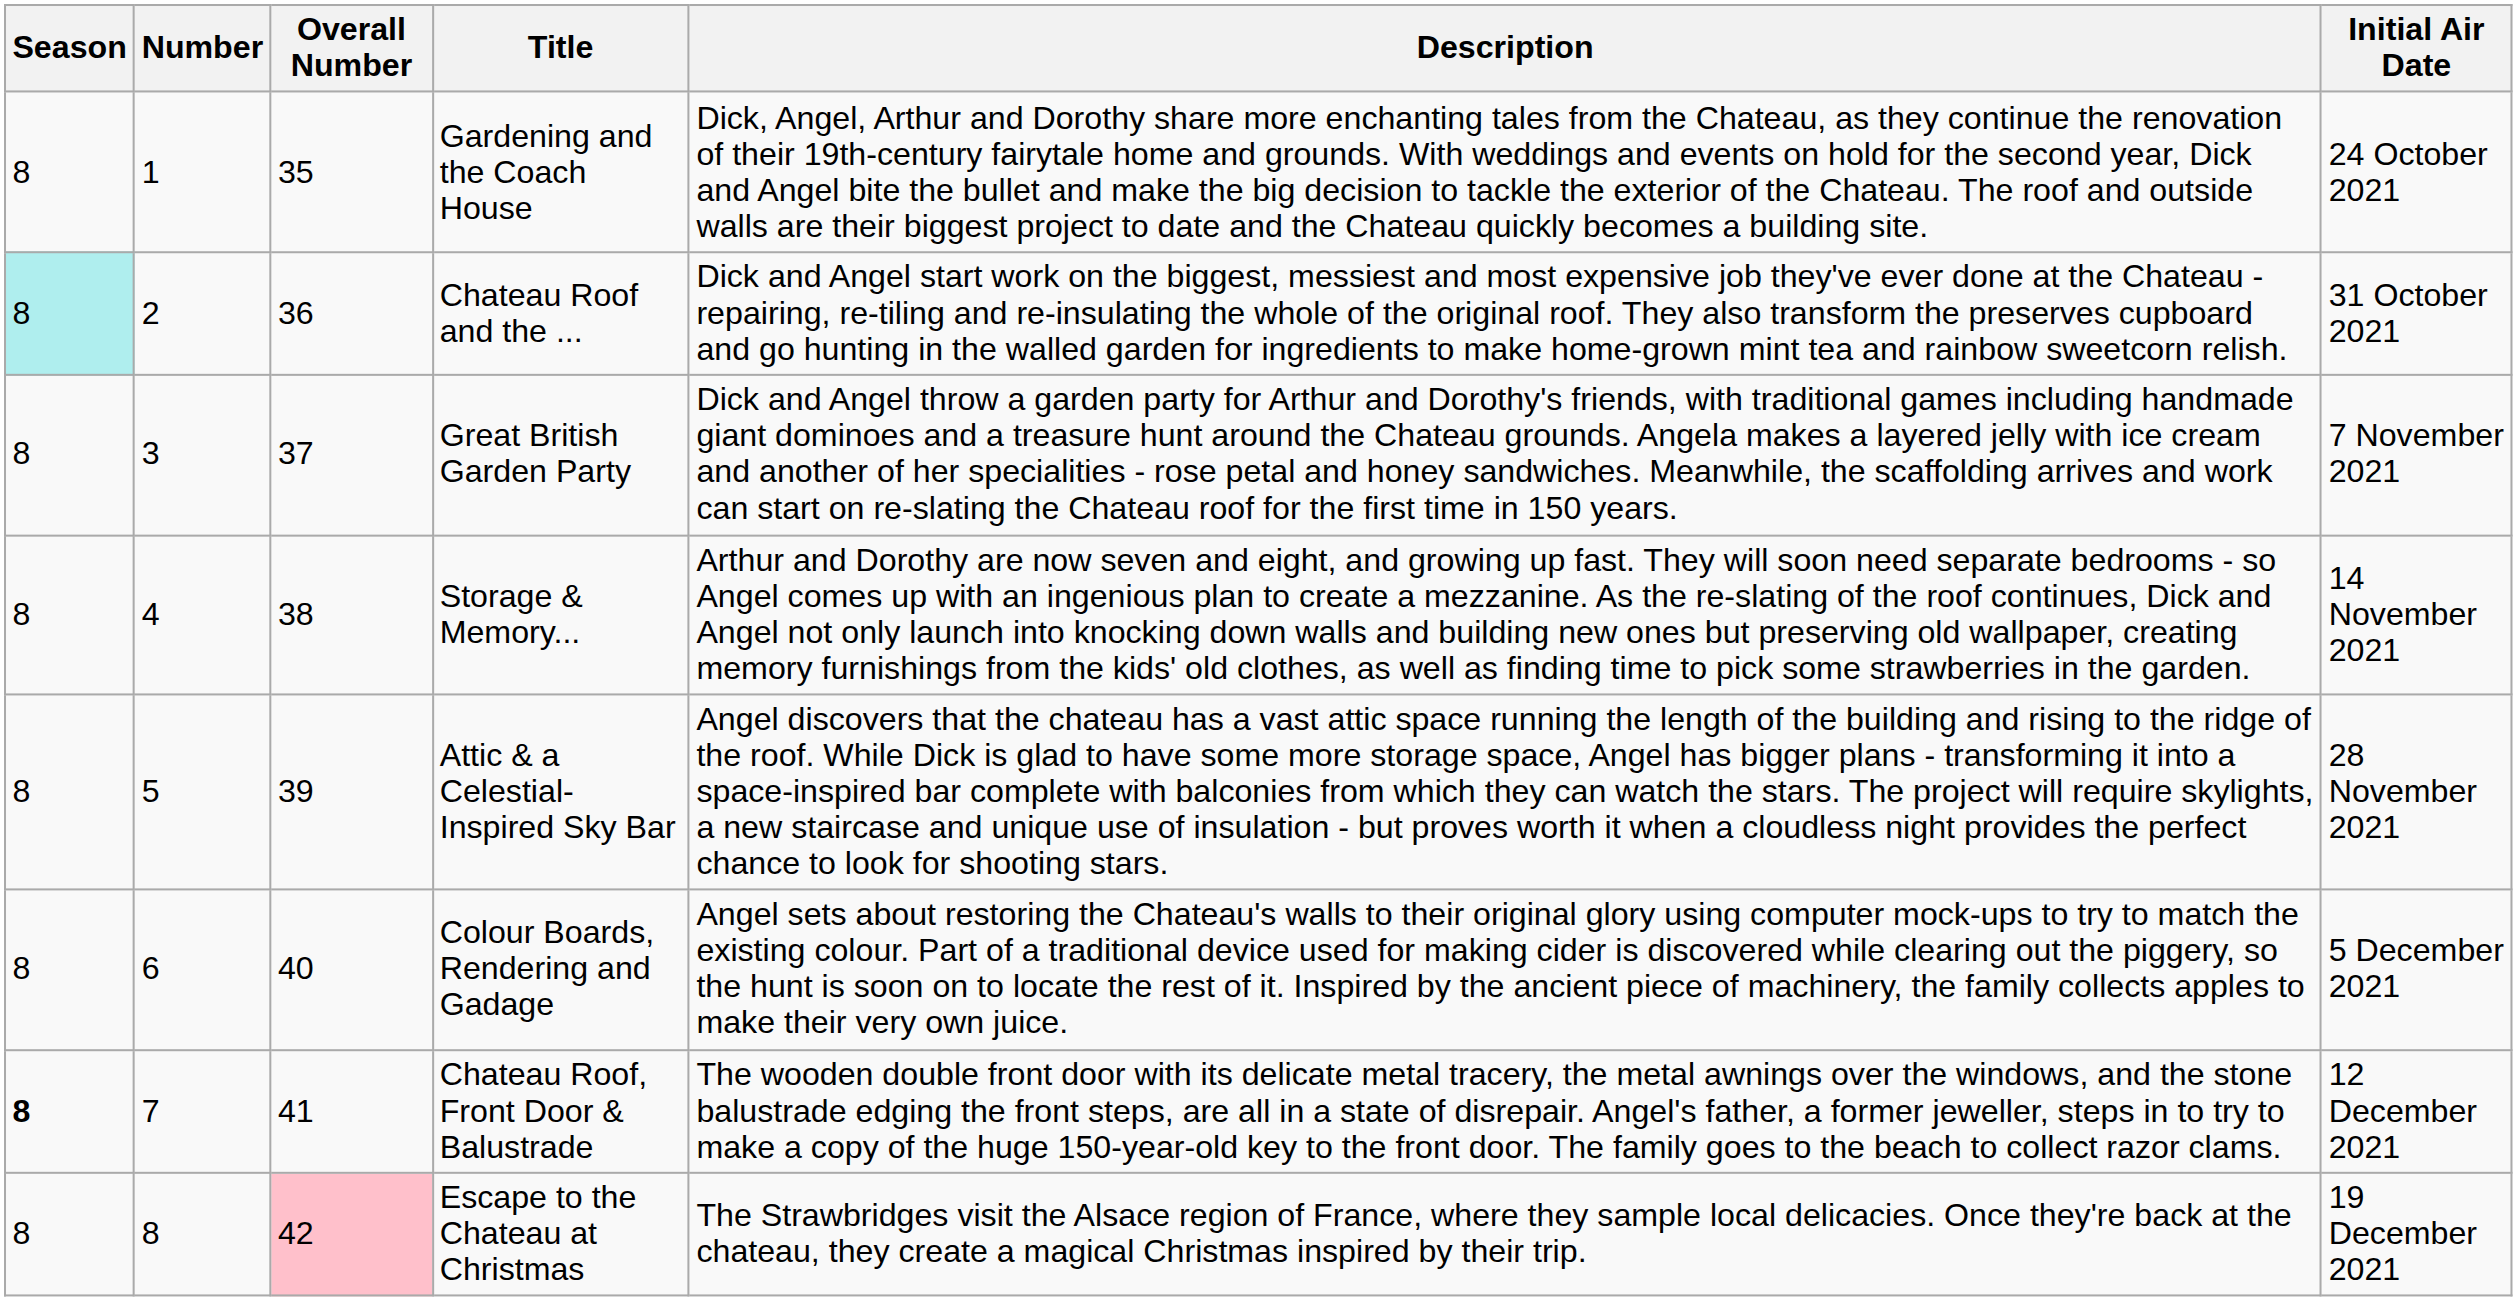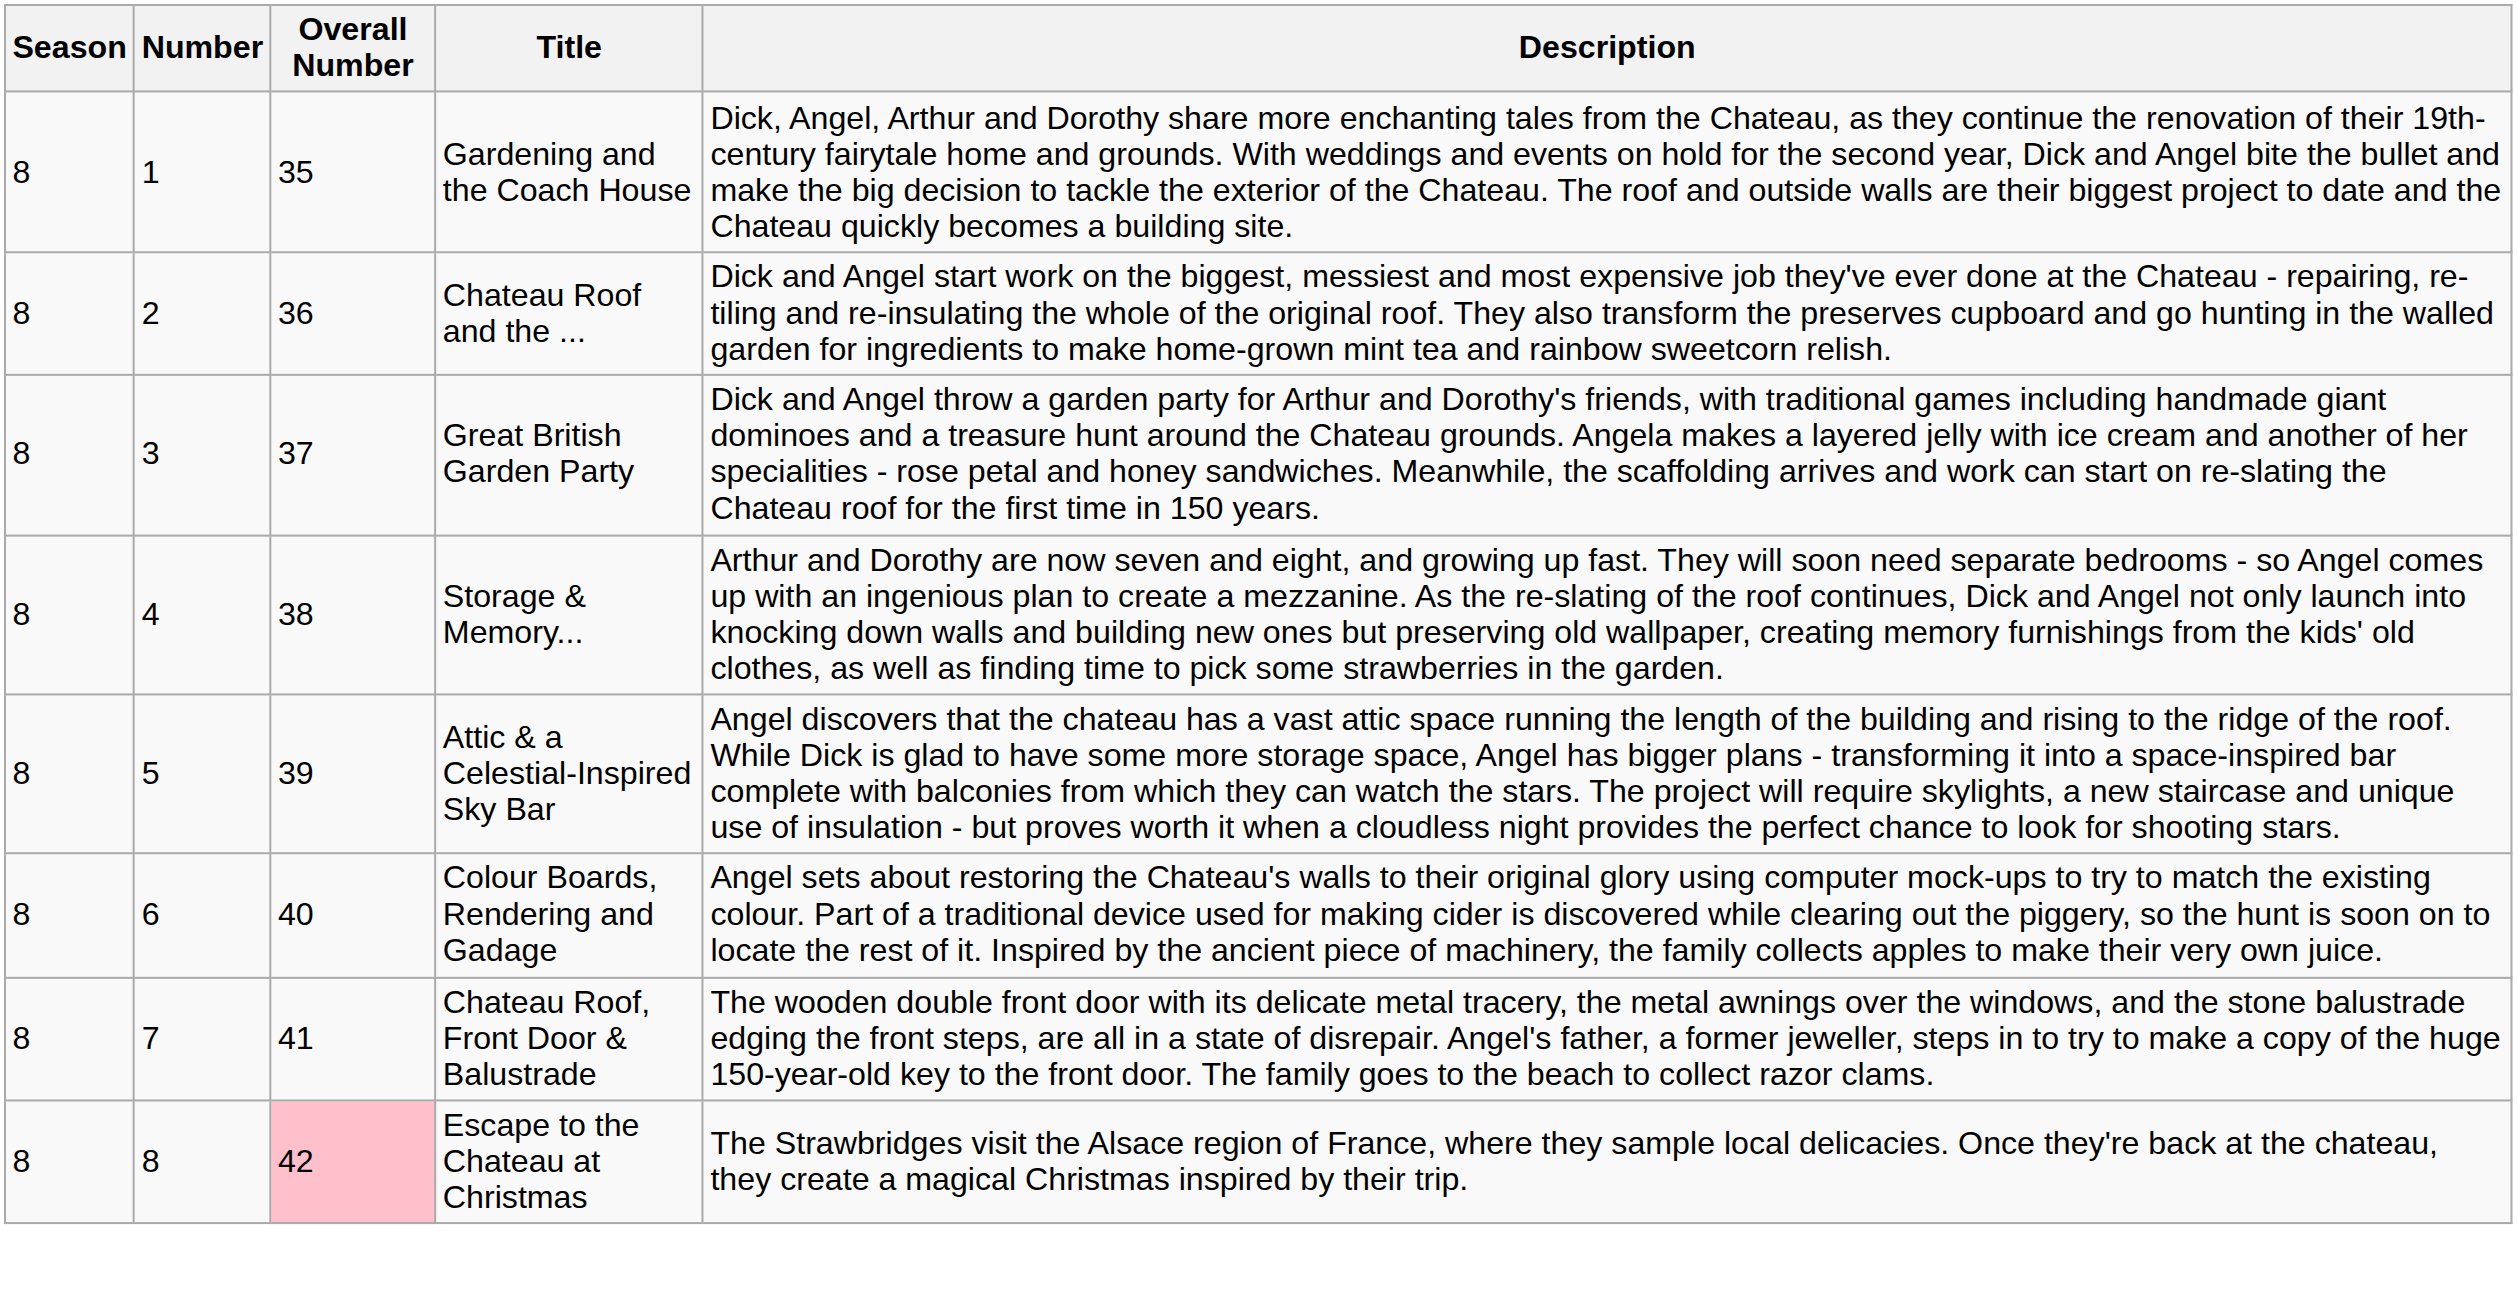 <table class="wikitable">
 <tr>
 <th>Season</th>
 <th>Number</th>
 <th>Overall Number</th>
 <th>Title</th>
 <th>Description</th>
-<th>Initial Air Date</th>
 </tr>
 <tr>
 <td>8</td>
 <td>1</td>
 <td>35</td>
 <td>Gardening and the Coach House</td>
 <td>Dick, Angel, Arthur and Dorothy share more enchanting tales from the Chateau, as they continue the renovation of their 19th-century fairytale home and grounds. With weddings and events on hold for the second year, Dick and Angel bite the bullet and make the big decision to tackle the exterior of the Chateau. The roof and outside walls are their biggest project to date and the Chateau quickly becomes a building site.</td>
-<td>24 October 2021</td>
 </tr>
 <tr>
-<td style="background: paleturquoise;">8</td>
+<td>8</td>
 <td>2</td>
 <td>36</td>
 <td>Chateau Roof and the ...</td>
 <td>Dick and Angel start work on the biggest, messiest and most expensive job they've ever done at the Chateau - repairing, re-tiling and re-insulating the whole of the original roof. They also transform the preserves cupboard and go hunting in the walled garden for ingredients to make home-grown mint tea and rainbow sweetcorn relish.</td>
-<td>31 October 2021</td>
 </tr>
 <tr>
 <td>8</td>
 <td>3</td>
 <td>37</td>
 <td>Great British Garden Party</td>
 <td>Dick and Angel throw a garden party for Arthur and Dorothy's friends, with traditional games including handmade giant dominoes and a treasure hunt around the Chateau grounds. Angela makes a layered jelly with ice cream and another of her specialities - rose petal and honey sandwiches. Meanwhile, the scaffolding arrives and work can start on re-slating the Chateau roof for the first time in 150 years.</td>
-<td>7 November 2021</td>
 </tr>
 <tr>
 <td>8</td>
 <td>4</td>
 <td>38</td>
 <td>Storage & Memory...</td>
 <td>Arthur and Dorothy are now seven and eight, and growing up fast. They will soon need separate bedrooms - so Angel comes up with an ingenious plan to create a mezzanine. As the re-slating of the roof continues, Dick and Angel not only launch into knocking down walls and building new ones but preserving old wallpaper, creating memory furnishings from the kids' old clothes, as well as finding time to pick some strawberries in the garden.</td>
-<td>14 November 2021</td>
 </tr>
 <tr>
 <td>8</td>
 <td>5</td>
 <td>39</td>
 <td>Attic & a Celestial-Inspired Sky Bar</td>
 <td>Angel discovers that the chateau has a vast attic space running the length of the building and rising to the ridge of the roof. While Dick is glad to have some more storage space, Angel has bigger plans - transforming it into a space-inspired bar complete with balconies from which they can watch the stars. The project will require skylights, a new staircase and unique use of insulation - but proves worth it when a cloudless night provides the perfect chance to look for shooting stars.</td>
-<td>28 November 2021</td>
 </tr>
 <tr>
 <td>8</td>
 <td>6</td>
 <td>40</td>
 <td>Colour Boards, Rendering and Gadage</td>
 <td>Angel sets about restoring the Chateau's walls to their original glory using computer mock-ups to try to match the existing colour. Part of a traditional device used for making cider is discovered while clearing out the piggery, so the hunt is soon on to locate the rest of it. Inspired by the ancient piece of machinery, the family collects apples to make their very own juice.</td>
-<td>5 December 2021</td>
 </tr>
 <tr>
-<td><strong>8</strong></td>
+<td>8</td>
 <td>7</td>
 <td>41</td>
 <td>Chateau Roof, Front Door & Balustrade</td>
 <td>The wooden double front door with its delicate metal tracery, the metal awnings over the windows, and the stone balustrade edging the front steps, are all in a state of disrepair. Angel's father, a former jeweller, steps in to try to make a copy of the huge 150-year-old key to the front door. The family goes to the beach to collect razor clams.</td>
-<td>12 December 2021</td>
 </tr>
 <tr>
 <td>8</td>
 <td>8</td>
 <td style="background: pink;">42</td>
 <td>Escape to the Chateau at Christmas</td>
 <td>The Strawbridges visit the Alsace region of France, where they sample local delicacies. Once they're back at the chateau, they create a magical Christmas inspired by their trip.</td>
-<td>19 December 2021</td>
 </tr>
 </table>
